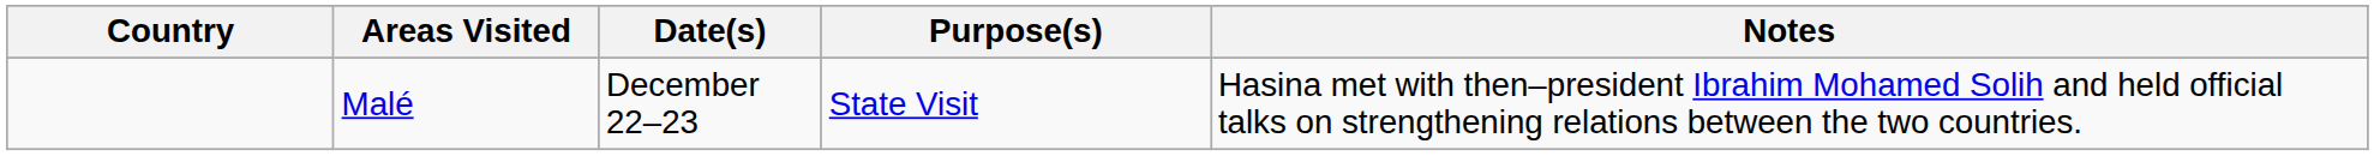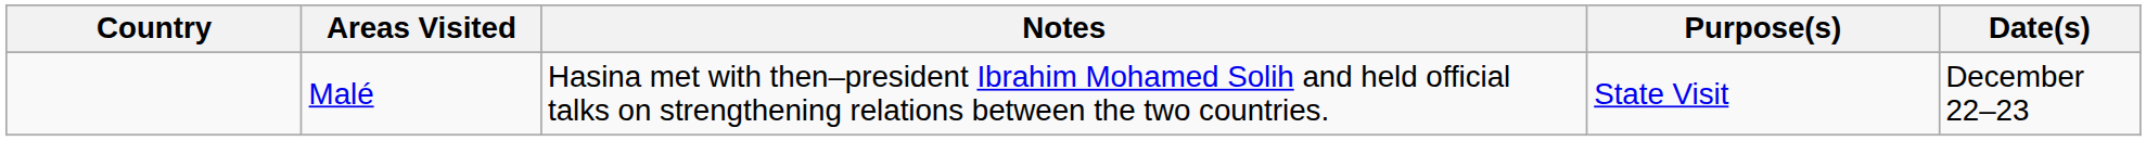 <table class="wikitable outercollapse sortable" style="margin: 1em auto 1em auto">
 <tr>
 <th width=150>Country</th>
 <th width=120>Areas Visited</th>
+<th width=550>Notes</th>
+<th width=180>Purpose(s)</th>
 <th width=100>Date(s)</th>
-<th width=180>Purpose(s)</th>
-<th width=550>Notes</th>
 </tr>
 <tr>
 <td></td>
 <td><a href='#'>Malé</a></td>
+<td>Hasina met with then–president <a href='#'>Ibrahim Mohamed Solih</a> and held official talks on strengthening relations between the two countries.</td>
+<td><a href='#'>State Visit</a></td>
 <td>December 22–23</td>
-<td><a href='#'>State Visit</a></td>
-<td>Hasina met with then–president <a href='#'>Ibrahim Mohamed Solih</a> and held official talks on strengthening relations between the two countries.</td>
 </tr>
 </table>
